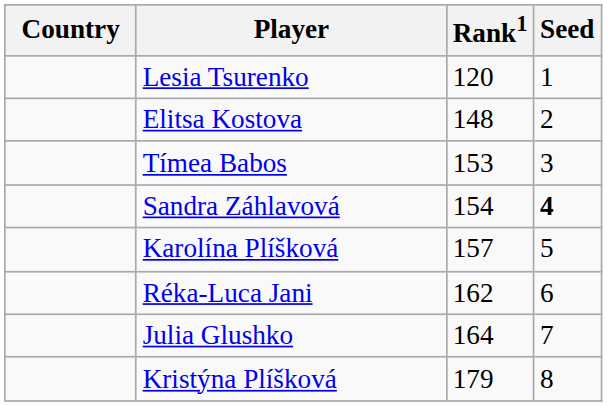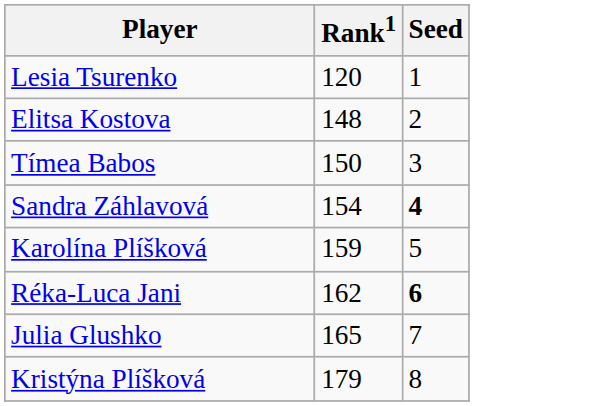 <table class="sortable wikitable">
 <tr>
-<th width="70">Country</th>
 <th width="175">Player</th>
 <th>Rank<sup>1</sup></th>
 <th>Seed</th>
 </tr>
 <tr>
-<td></td>
 <td><a href='#'>Lesia Tsurenko</a></td>
 <td>120</td>
 <td>1</td>
 </tr>
 <tr>
-<td></td>
 <td><a href='#'>Elitsa Kostova</a></td>
 <td>148</td>
 <td>2</td>
 </tr>
 <tr>
-<td></td>
 <td><a href='#'>Tímea Babos</a></td>
-<td>153</td>
+<td>150</td>
 <td>3</td>
 </tr>
 <tr>
-<td></td>
 <td><a href='#'>Sandra Záhlavová</a></td>
 <td>154</td>
 <td><strong>4</strong></td>
 </tr>
 <tr>
-<td></td>
 <td><a href='#'>Karolína Plíšková</a></td>
-<td>157</td>
+<td>159</td>
 <td>5</td>
 </tr>
 <tr>
-<td></td>
 <td><a href='#'>Réka-Luca Jani</a></td>
 <td>162</td>
-<td>6</td>
+<td><strong>6</strong></td>
 </tr>
 <tr>
-<td></td>
 <td><a href='#'>Julia Glushko</a></td>
-<td>164</td>
+<td>165</td>
 <td>7</td>
 </tr>
 <tr>
-<td></td>
 <td><a href='#'>Kristýna Plíšková</a></td>
 <td>179</td>
 <td>8</td>
 </tr>
 </table>
